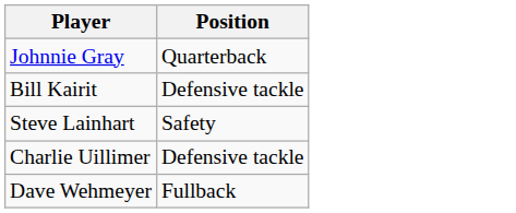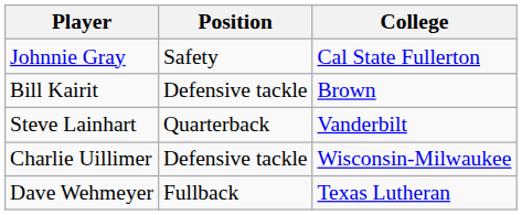 <table class="wikitable">
 <tr>
 <th>Player</th>
 <th>Position</th>
+<th>College</th>
 </tr>
 <tr>
 <td><a href='#'>Johnnie Gray</a></td>
-<td>Quarterback</td>
+<td>Safety</td>
+<td><a href='#'>Cal State Fullerton</a></td>
 </tr>
 <tr>
 <td>Bill Kairit</td>
 <td>Defensive tackle</td>
+<td><a href='#'>Brown</a></td>
 </tr>
 <tr>
 <td>Steve Lainhart</td>
-<td>Safety</td>
+<td>Quarterback</td>
+<td><a href='#'>Vanderbilt</a></td>
 </tr>
 <tr>
 <td>Charlie Uillimer</td>
 <td>Defensive tackle</td>
+<td><a href='#'>Wisconsin-Milwaukee</a></td>
 </tr>
 <tr>
 <td>Dave Wehmeyer</td>
 <td>Fullback</td>
+<td><a href='#'>Texas Lutheran</a></td>
 </tr>
 </table>
